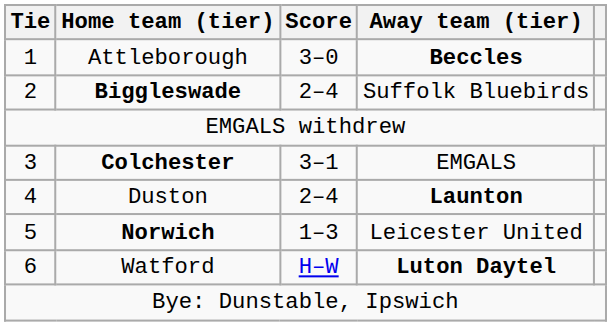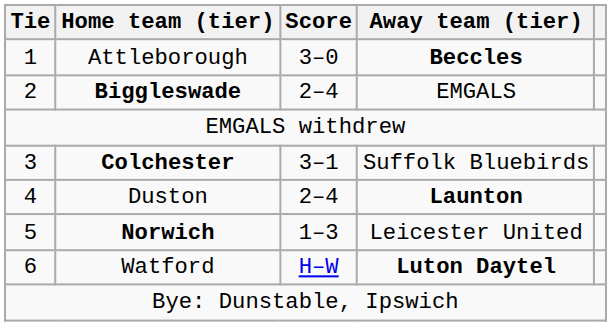 <table class="wikitable" style="text-align:center; font-size:85%">
 <tr>
 <th>Tie</th>
 <th>Home team (tier)</th>
 <th>Score</th>
 <th>Away team (tier)</th>
 <th></th>
 </tr>
 <tr>
 <td align="center">1</td>
 <td>Attleborough</td>
 <td align="center">3–0</td>
 <td><strong>Beccles</strong></td>
 <td></td>
 </tr>
 <tr>
 <td align="center">2</td>
 <td><strong>Biggleswade</strong></td>
 <td align="center">2–4</td>
-<td>Suffolk Bluebirds</td>
+<td>EMGALS</td>
 <td></td>
 </tr>
 <tr>
 <td colspan="5" align="center">EMGALS withdrew</td>
 </tr>
 <tr>
 <td align="center">3</td>
 <td><strong>Colchester</strong></td>
 <td align="center">3–1</td>
-<td>EMGALS</td>
+<td>Suffolk Bluebirds</td>
 <td></td>
 </tr>
 <tr>
 <td align="center">4</td>
 <td>Duston</td>
 <td align="center">2–4</td>
 <td><strong>Launton</strong></td>
 <td></td>
 </tr>
 <tr>
 <td align="center">5</td>
 <td><strong>Norwich</strong></td>
 <td align="center">1–3</td>
 <td>Leicester United</td>
 <td></td>
 </tr>
 <tr>
 <td align="center">6</td>
 <td>Watford</td>
 <td align="center"><a href='#'>H–W</a></td>
 <td><strong>Luton Daytel</strong></td>
 <td></td>
 </tr>
 <tr>
 <td colspan="5" align="center">Bye: Dunstable, Ipswich</td>
 </tr>
 </table>
